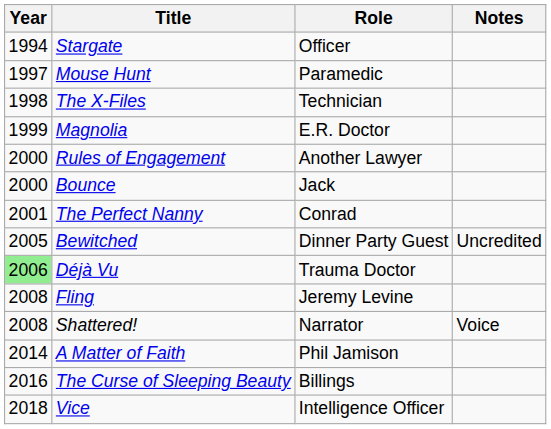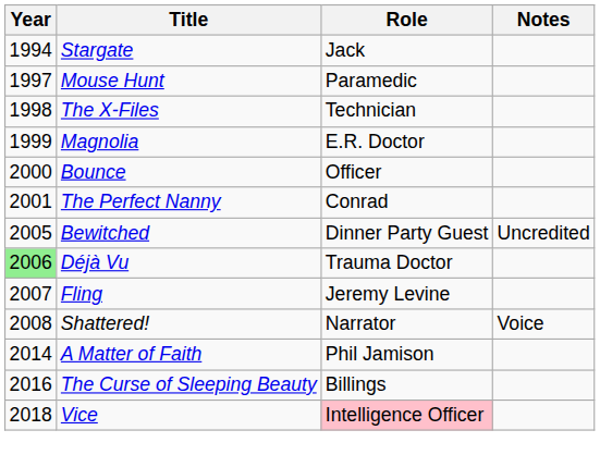 <table class="wikitable sortable">
 <tr>
 <th>Year</th>
 <th>Title</th>
 <th>Role</th>
 <th>Notes</th>
 </tr>
 <tr>
 <td>1994</td>
 <td><a href='#'><em>Stargate</em></a></td>
-<td>Officer</td>
+<td>Jack</td>
 <td></td>
 </tr>
 <tr>
 <td>1997</td>
 <td><em><a href='#'>Mouse Hunt</a></em></td>
 <td>Paramedic</td>
 <td></td>
 </tr>
 <tr>
 <td>1998</td>
 <td><a href='#'><em>The X-Files</em></a></td>
 <td>Technician</td>
 <td></td>
 </tr>
 <tr>
 <td>1999</td>
 <td><a href='#'><em>Magnolia</em></a></td>
 <td>E.R. Doctor</td>
 <td></td>
 </tr>
 <tr>
 <td>2000</td>
-<td><a href='#'><em>Rules of Engagement</em></a></td>
-<td>Another Lawyer</td>
-<td></td>
-</tr>
-<tr>
-<td>2000</td>
 <td><a href='#'><em>Bounce</em></a></td>
-<td>Jack</td>
+<td>Officer</td>
 <td></td>
 </tr>
 <tr>
 <td>2001</td>
 <td><em><a href='#'>The Perfect Nanny</a></em></td>
 <td>Conrad</td>
 <td></td>
 </tr>
 <tr>
 <td>2005</td>
 <td><a href='#'><em>Bewitched</em></a></td>
 <td>Dinner Party Guest</td>
 <td>Uncredited</td>
 </tr>
 <tr>
 <td style="background: lightgreen;">2006</td>
 <td><a href='#'><em>Déjà Vu</em></a></td>
 <td>Trauma Doctor</td>
 <td></td>
 </tr>
 <tr>
-<td>2008</td>
+<td>2007</td>
 <td><a href='#'><em>Fling</em></a></td>
 <td>Jeremy Levine</td>
 <td></td>
 </tr>
 <tr>
 <td>2008</td>
 <td><em>Shattered!</em></td>
 <td>Narrator</td>
 <td>Voice</td>
 </tr>
 <tr>
 <td>2014</td>
 <td><em><a href='#'>A Matter of Faith</a></em></td>
 <td>Phil Jamison</td>
 <td></td>
 </tr>
 <tr>
 <td>2016</td>
 <td><em><a href='#'>The Curse of Sleeping Beauty</a></em></td>
 <td>Billings</td>
 <td></td>
 </tr>
 <tr>
 <td>2018</td>
 <td><a href='#'><em>Vice</em></a></td>
-<td>Intelligence Officer</td>
+<td style="background: pink;">Intelligence Officer</td>
 <td></td>
 </tr>
 </table>
